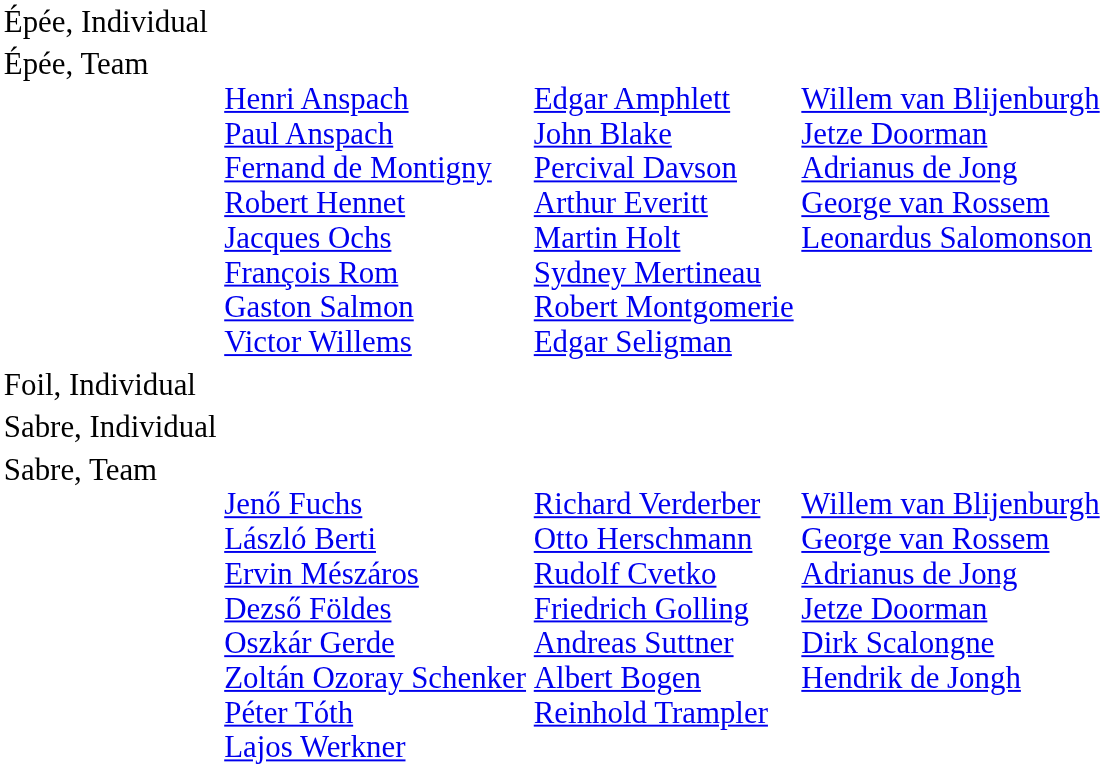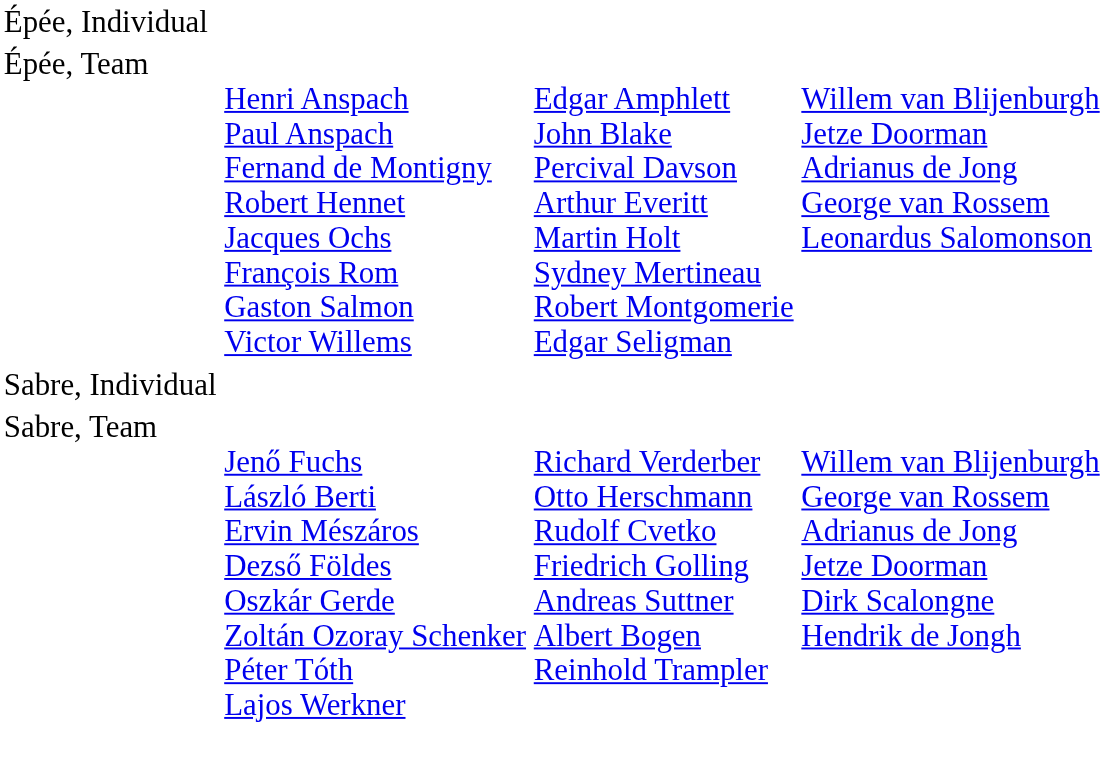 <table>
 <tr>
 <td>Épée, Individual<br></td>
 <td></td>
 <td></td>
 <td></td>
 </tr>
 <tr valign="top">
 <td>Épée, Team<br></td>
 <td valign=top> <br> <a href='#'>Henri Anspach</a> <br> <a href='#'>Paul Anspach</a> <br> <a href='#'>Fernand de Montigny</a> <br> <a href='#'>Robert Hennet</a> <br> <a href='#'>Jacques Ochs</a> <br> <a href='#'>François Rom</a> <br> <a href='#'>Gaston Salmon</a> <br> <a href='#'>Victor Willems</a></td>
 <td valign=top> <br> <a href='#'>Edgar Amphlett</a> <br> <a href='#'>John Blake</a> <br> <a href='#'>Percival Davson</a> <br> <a href='#'>Arthur Everitt</a> <br> <a href='#'>Martin Holt</a> <br> <a href='#'>Sydney Mertineau</a> <br> <a href='#'>Robert Montgomerie</a> <br> <a href='#'>Edgar Seligman</a></td>
 <td valign=top> <br> <a href='#'>Willem van Blijenburgh</a> <br> <a href='#'>Jetze Doorman</a> <br> <a href='#'>Adrianus de Jong</a> <br> <a href='#'>George van Rossem</a> <br> <a href='#'>Leonardus Salomonson</a></td>
 </tr>
 <tr>
-<td>Foil, Individual<br></td>
-<td></td>
-<td></td>
-<td></td>
-</tr>
-<tr>
 <td>Sabre, Individual<br></td>
 <td></td>
 <td></td>
 <td></td>
 </tr>
 <tr valign="top">
 <td>Sabre, Team<br></td>
 <td valign=top> <br> <a href='#'>Jenő Fuchs</a> <br> <a href='#'>László Berti</a> <br> <a href='#'>Ervin Mészáros</a> <br> <a href='#'>Dezső Földes</a> <br> <a href='#'>Oszkár Gerde</a> <br> <a href='#'>Zoltán Ozoray Schenker</a> <br> <a href='#'>Péter Tóth</a> <br> <a href='#'>Lajos Werkner</a></td>
 <td valign=top> <br> <a href='#'>Richard Verderber</a> <br> <a href='#'>Otto Herschmann</a> <br> <a href='#'>Rudolf Cvetko</a> <br> <a href='#'>Friedrich Golling</a> <br> <a href='#'>Andreas Suttner</a> <br> <a href='#'>Albert Bogen</a> <br> <a href='#'>Reinhold Trampler</a></td>
 <td valign=top> <br> <a href='#'>Willem van Blijenburgh</a> <br> <a href='#'>George van Rossem</a> <br> <a href='#'>Adrianus de Jong</a> <br> <a href='#'>Jetze Doorman</a> <br> <a href='#'>Dirk Scalongne</a> <br> <a href='#'>Hendrik de Jongh</a></td>
 </tr>
 </table>
